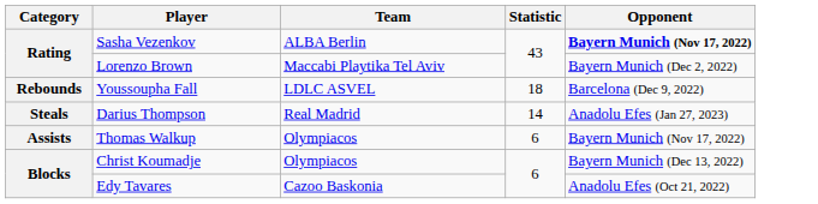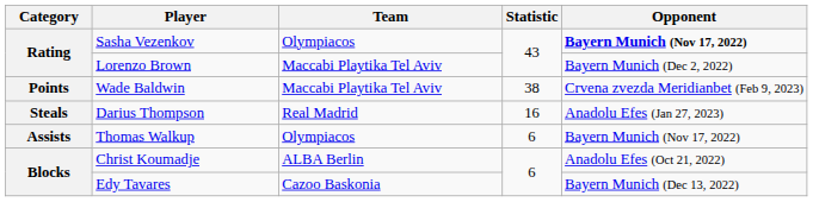 <table class="wikitable">
 <tr>
 <th width=85>Category</th>
 <th width=190>Player</th>
 <th width=230>Team</th>
 <th width=50>Statistic</th>
 <th>Opponent</th>
 </tr>
 <tr>
 <th rowspan=2>Rating</th>
 <td> <a href='#'>Sasha Vezenkov</a></td>
-<td> <a href='#'>ALBA Berlin</a></td>
+<td> <a href='#'>Olympiacos</a></td>
 <td style="text-align: center;"; rowspan=2>43</td>
 <td><strong> <a href='#'>Bayern Munich</a> <small>(Nov 17, 2022)</small></strong></td>
 </tr>
 <tr>
 <td> <a href='#'>Lorenzo Brown</a></td>
 <td> <a href='#'>Maccabi Playtika Tel Aviv</a></td>
 <td> <a href='#'>Bayern Munich</a> <small>(Dec 2, 2022)</small></td>
 </tr>
 <tr>
-<th>Rebounds</th>
-<td> <a href='#'>Youssoupha Fall</a></td>
-<td align="left"> <a href='#'>LDLC ASVEL</a></td>
-<td style="text-align: center;">18</td>
-<td> <a href='#'>Barcelona</a> <small>(Dec 9, 2022)</small></td>
+<th>Points</th>
+<td> <a href='#'>Wade Baldwin</a></td>
+<td> <a href='#'>Maccabi Playtika Tel Aviv</a></td>
+<td style="text-align: center;">38</td>
+<td> <a href='#'>Crvena zvezda Meridianbet</a> <small>(Feb 9, 2023)</small></td>
 </tr>
 <tr>
 <th>Steals</th>
 <td> <a href='#'>Darius Thompson</a></td>
 <td> <a href='#'>Real Madrid</a></td>
-<td style="text-align: center;">14</td>
+<td style="text-align: center;">16</td>
 <td> <a href='#'>Anadolu Efes</a> <small>(Jan 27, 2023)</small></td>
 </tr>
 <tr>
 <th>Assists</th>
 <td> <a href='#'>Thomas Walkup</a></td>
 <td> <a href='#'>Olympiacos</a></td>
 <td style="text-align: center;">6</td>
 <td> <a href='#'>Bayern Munich</a> <small>(Nov 17, 2022)</small></td>
 </tr>
 <tr>
 <th rowspan=2>Blocks</th>
 <td> <a href='#'>Christ Koumadje</a></td>
-<td> <a href='#'>Olympiacos</a></td>
+<td> <a href='#'>ALBA Berlin</a></td>
 <td style="text-align: center;"; rowspan=2>6</td>
-<td> <a href='#'>Bayern Munich</a> <small>(Dec 13, 2022)</small></td>
+<td> <a href='#'>Anadolu Efes</a> <small>(Oct 21, 2022)</small></td>
 </tr>
 <tr>
 <td> <a href='#'>Edy Tavares</a></td>
 <td> <a href='#'>Cazoo Baskonia</a></td>
-<td> <a href='#'>Anadolu Efes</a> <small>(Oct 21, 2022)</small></td>
+<td> <a href='#'>Bayern Munich</a> <small>(Dec 13, 2022)</small></td>
 </tr>
 </table>
